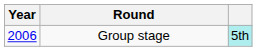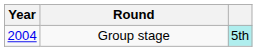 <table class="wikitable" style="text-align: center; font-size:90%">
 <tr>
 <th>Year</th>
 <th style="width:200px">Round</th>
 <th></th>
 </tr>
 <tr>
-<td><a href='#'>2006</a></td>
+<td><a href='#'>2004</a></td>
 <td>Group stage</td>
 <td style="background: paleturquoise;">5th</td>
 </tr>
 </table>
